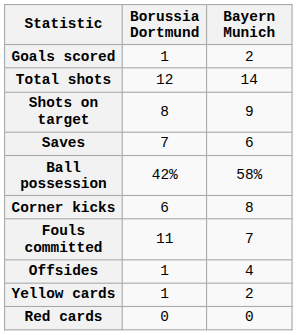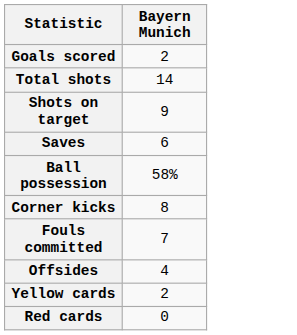 <table class="wikitable plainrowheaders" style="text-align:center">
 <tr>
 <th scope="col" style="width:100px">Statistic</th>
-<th scope="col" style="width:70px">Borussia Dortmund</th>
 <th scope="col" style="width:70px">Bayern Munich</th>
 </tr>
 <tr>
 <th scope=row>Goals scored</th>
-<td>1</td>
 <td>2</td>
 </tr>
 <tr>
 <th scope=row>Total shots</th>
-<td>12</td>
 <td>14</td>
 </tr>
 <tr>
 <th scope=row>Shots on target</th>
-<td>8</td>
 <td>9</td>
 </tr>
 <tr>
 <th scope=row>Saves</th>
-<td>7</td>
 <td>6</td>
 </tr>
 <tr>
 <th scope=row>Ball possession</th>
-<td>42%</td>
 <td>58%</td>
 </tr>
 <tr>
 <th scope=row>Corner kicks</th>
-<td>6</td>
 <td>8</td>
 </tr>
 <tr>
 <th scope=row>Fouls committed</th>
-<td>11</td>
 <td>7</td>
 </tr>
 <tr>
 <th scope=row>Offsides</th>
-<td>1</td>
 <td>4</td>
 </tr>
 <tr>
 <th scope=row>Yellow cards</th>
-<td>1</td>
 <td>2</td>
 </tr>
 <tr>
 <th scope=row>Red cards</th>
 <td>0</td>
-<td>0</td>
 </tr>
 </table>
